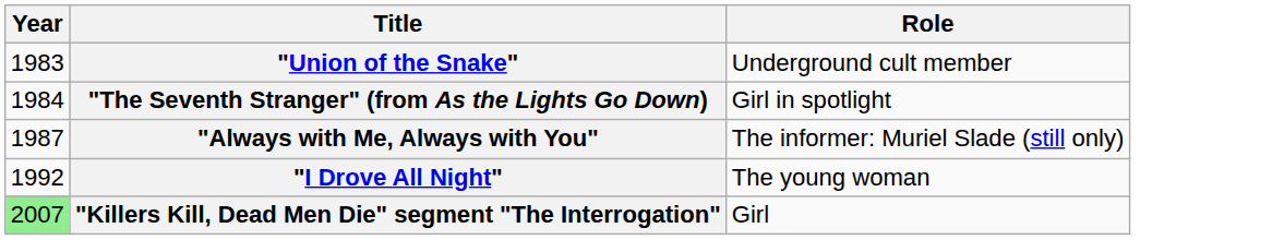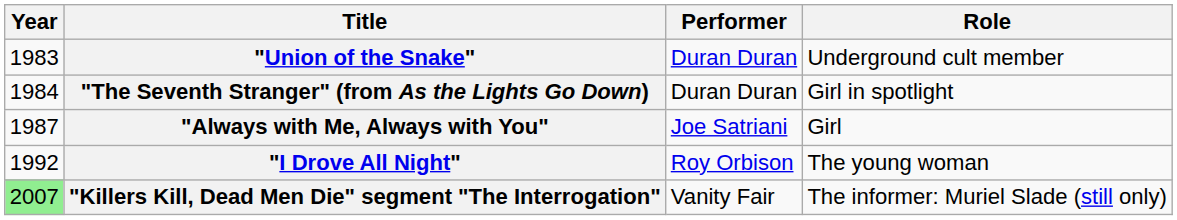 <table class="wikitable plainrowheaders sortable">
 <tr>
 <th>Year</th>
 <th>Title</th>
+<th>Performer</th>
 <th>Role</th>
 </tr>
 <tr>
 <td>1983</td>
 <th scope="row">"<a href='#'>Union of the Snake</a>"</th>
+<td><a href='#'>Duran Duran</a></td>
 <td>Underground cult member</td>
 </tr>
 <tr>
 <td>1984</td>
 <th scope="row">"The Seventh Stranger" (from <em>As the Lights Go Down</em>)</th>
+<td>Duran Duran</td>
 <td>Girl in spotlight</td>
 </tr>
 <tr>
 <td>1987</td>
 <th scope="row">"Always with Me, Always with You"</th>
-<td>The informer: Muriel Slade (<a href='#'>still</a> only)</td>
+<td><a href='#'>Joe Satriani</a></td>
+<td>Girl</td>
 </tr>
 <tr>
 <td>1992</td>
 <th scope="row">"<a href='#'>I Drove All Night</a>"</th>
+<td><a href='#'>Roy Orbison</a></td>
 <td>The young woman</td>
 </tr>
 <tr>
 <td style="background: lightgreen;">2007</td>
 <th scope="row">"Killers Kill, Dead Men Die" segment "The Interrogation"</th>
-<td>Girl</td>
+<td>Vanity Fair</td>
+<td>The informer: Muriel Slade (<a href='#'>still</a> only)</td>
 </tr>
 </table>
